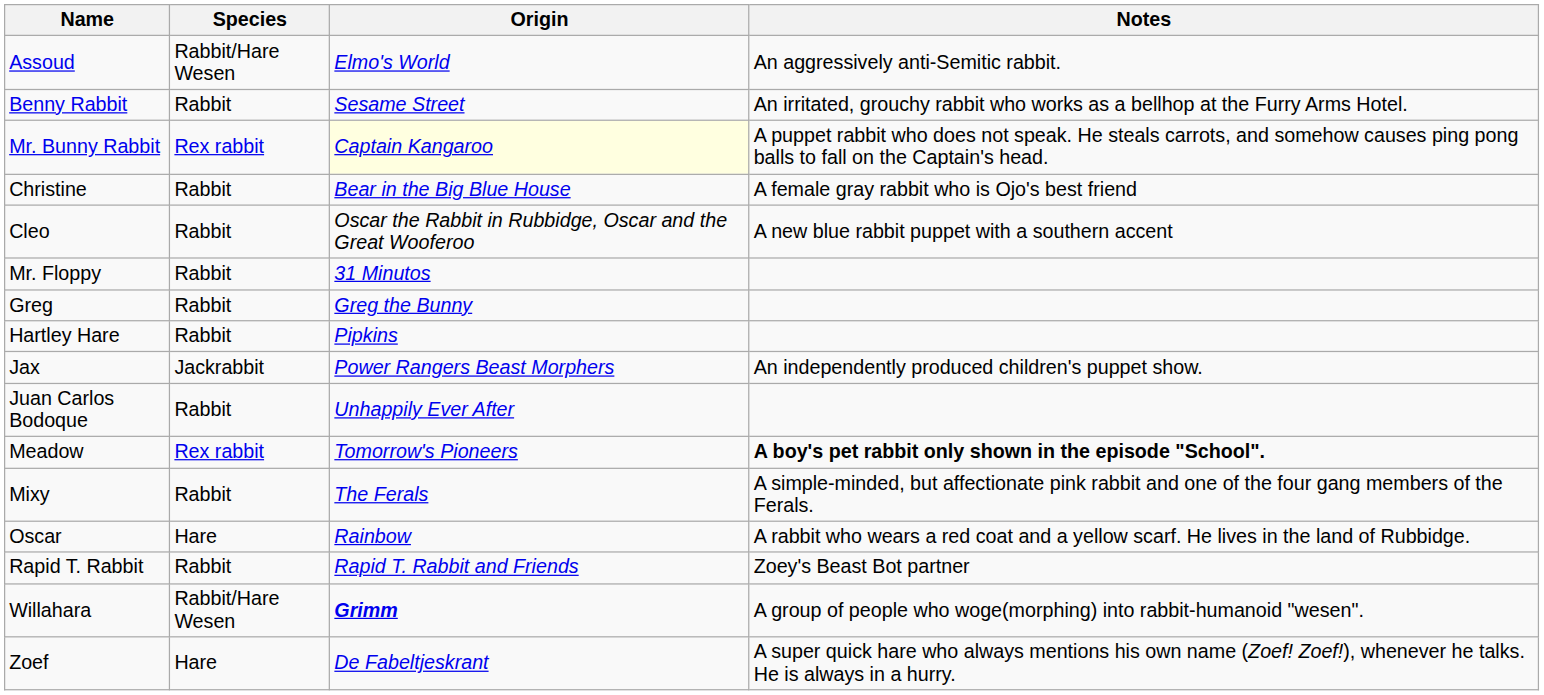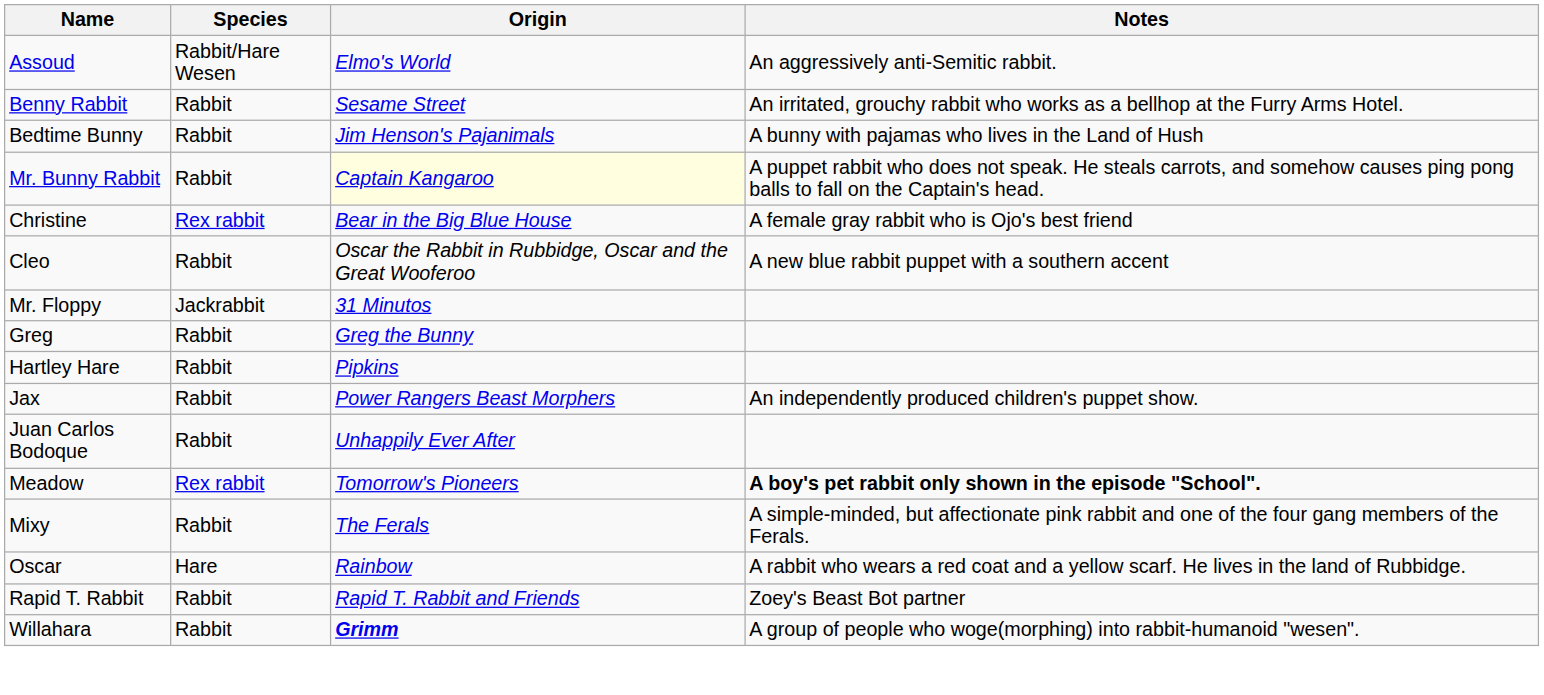 <table class="wikitable sortable sticky-header">
 <tr>
 <th>Name</th>
 <th>Species</th>
 <th>Origin</th>
 <th>Notes</th>
 </tr>
 <tr>
 <td><a href='#'>Assoud</a></td>
 <td>Rabbit/Hare Wesen</td>
 <td><em><a href='#'>Elmo's World</a></em></td>
 <td>An aggressively anti-Semitic rabbit.</td>
 </tr>
 <tr>
 <td><a href='#'>Benny Rabbit</a></td>
 <td>Rabbit</td>
 <td><em><a href='#'>Sesame Street</a></em></td>
 <td>An irritated, grouchy rabbit who works as a bellhop at the Furry Arms Hotel.</td>
 </tr>
 <tr>
+<td>Bedtime Bunny</td>
+<td>Rabbit</td>
+<td><em><a href='#'>Jim Henson's Pajanimals</a></em></td>
+<td>A bunny with pajamas who lives in the Land of Hush</td>
+</tr>
+<tr>
 <td><a href='#'>Mr. Bunny Rabbit</a></td>
-<td><a href='#'>Rex rabbit</a></td>
+<td>Rabbit</td>
 <td style="background: lightyellow;"><em><a href='#'>Captain Kangaroo</a></em></td>
 <td>A puppet rabbit who does not speak. He steals carrots, and somehow causes ping pong balls to fall on the Captain's head.</td>
 </tr>
 <tr>
 <td>Christine</td>
-<td>Rabbit</td>
+<td><a href='#'>Rex rabbit</a></td>
 <td><em><a href='#'>Bear in the Big Blue House</a></em></td>
 <td>A female gray rabbit who is Ojo's best friend</td>
 </tr>
 <tr>
 <td>Cleo</td>
 <td>Rabbit</td>
 <td><em>Oscar the Rabbit in Rubbidge, Oscar and the Great Wooferoo</em></td>
 <td>A new blue rabbit puppet with a southern accent</td>
 </tr>
 <tr>
 <td>Mr. Floppy</td>
-<td>Rabbit</td>
+<td>Jackrabbit</td>
 <td><em><a href='#'>31 Minutos</a></em></td>
 <td></td>
 </tr>
 <tr>
 <td>Greg</td>
 <td>Rabbit</td>
 <td><em><a href='#'>Greg the Bunny</a></em></td>
 <td></td>
 </tr>
 <tr>
 <td>Hartley Hare</td>
 <td>Rabbit</td>
 <td><em><a href='#'>Pipkins</a></em></td>
 <td></td>
 </tr>
 <tr>
 <td>Jax</td>
-<td>Jackrabbit</td>
+<td>Rabbit</td>
 <td><em><a href='#'>Power Rangers Beast Morphers</a></em></td>
 <td>An independently produced children's puppet show.</td>
 </tr>
 <tr>
 <td>Juan Carlos Bodoque</td>
 <td>Rabbit</td>
 <td><em><a href='#'>Unhappily Ever After</a></em></td>
 <td></td>
 </tr>
 <tr>
 <td>Meadow</td>
 <td><a href='#'>Rex rabbit</a></td>
 <td><em><a href='#'>Tomorrow's Pioneers</a></em></td>
 <td><strong>A boy's pet rabbit only shown in the episode "School".</strong></td>
 </tr>
 <tr>
 <td>Mixy</td>
 <td>Rabbit</td>
 <td><em><a href='#'>The Ferals</a></em></td>
 <td>A simple-minded, but affectionate pink rabbit and one of the four gang members of the Ferals.</td>
 </tr>
 <tr>
 <td>Oscar</td>
 <td>Hare</td>
 <td><em><a href='#'>Rainbow</a></em></td>
 <td>A rabbit who wears a red coat and a yellow scarf. He lives in the land of Rubbidge.</td>
 </tr>
 <tr>
 <td>Rapid T. Rabbit</td>
 <td>Rabbit</td>
 <td><em><a href='#'>Rapid T. Rabbit and Friends</a></em></td>
 <td>Zoey's Beast Bot partner</td>
 </tr>
 <tr>
 <td>Willahara</td>
-<td>Rabbit/Hare Wesen</td>
+<td>Rabbit</td>
 <td><strong><em><a href='#'>Grimm</a></em></strong></td>
 <td>A group of people who woge(morphing) into rabbit-humanoid "wesen".</td>
 </tr>
-<tr>
-<td>Zoef</td>
-<td>Hare</td>
-<td><em><a href='#'>De Fabeltjeskrant</a></em></td>
-<td>A super quick hare who always mentions his own name (<em>Zoef! Zoef!</em>), whenever he talks. He is always in a hurry.</td>
-</tr>
 </table>
